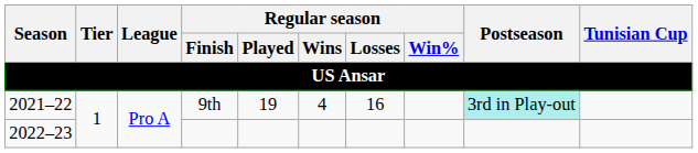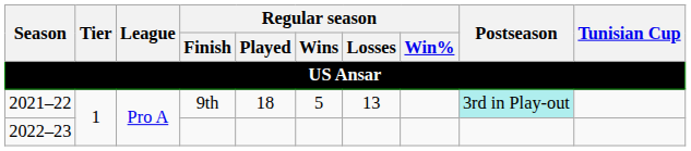 <table class="wikitable plainrowheaders" summary="Season (sortable), Team, Conference, Conference finish (sortable), Division, Division finish (sortable), Wins (sortable), Losses (sortable), Win% (sortable), GB (sortable), Playoffs, Awards and Head coach" style="text-align:center; font-size:100%">
 <tr>
 <th rowspan="2" scope="col">Season</th>
 <th rowspan="2" scope="col">Tier</th>
 <th rowspan="2" scope="col">League</th>
 <th colspan="5" scope="col">Regular season</th>
 <th rowspan="2" scope="col">Postseason</th>
 <th rowspan="2" scope="col"><a href='#'>Tunisian Cup</a></th>
 </tr>
 <tr>
 <th scope="col">Finish</th>
 <th scope="col">Played</th>
 <th scope="col">Wins</th>
 <th scope="col">Losses</th>
 <th scope="col"><a href='#'>Win%</a></th>
 </tr>
 <tr class="sortbottom">
 <td colspan="13" align="center" class="unsortable" style="border:1.5px solid green; color:white; background-color:black"><strong>US Ansar</strong></td>
 </tr>
 <tr>
 <td>2021–22</td>
 <td rowspan="2">1</td>
 <td rowspan="2"><a href='#'>Pro A</a></td>
 <td>9th</td>
-<td>19</td>
-<td>4</td>
-<td>16</td>
+<td>18</td>
+<td>5</td>
+<td>13</td>
 <td></td>
 <td style="background: paleturquoise;">3rd in Play-out</td>
 <td></td>
 </tr>
 <tr>
 <td>2022–23</td>
 <td></td>
 <td></td>
 <td></td>
 <td></td>
 <td></td>
 <td></td>
 <td></td>
 </tr>
 </table>
